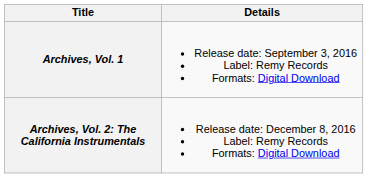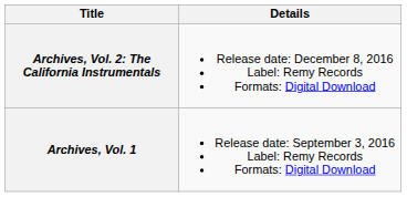 <table class="wikitable plainrowheaders" style="text-align:center;">
 <tr>
 <th style="width:14em;">Title</th>
 <th style="width:18em;">Details</th>
 </tr>
 <tr>
+<th scope="row"><em>Archives, Vol. 2: The California Instrumentals</em></th>
+<td><br><ul><li>Release date: December 8, 2016</li><li>Label: Remy Records</li><li>Formats: <a href='#'>Digital Download</a></li></ul></td>
+</tr>
+<tr>
 <th scope="row"><em>Archives, Vol. 1</em></th>
 <td><br><ul><li>Release date: September 3, 2016</li><li>Label: Remy Records</li><li>Formats: <a href='#'>Digital Download</a></li></ul></td>
 </tr>
-<tr>
-<th scope="row"><em>Archives, Vol. 2: The California Instrumentals</em></th>
-<td><br><ul><li>Release date: December 8, 2016</li><li>Label: Remy Records</li><li>Formats: <a href='#'>Digital Download</a></li></ul></td>
-</tr>
 </table>
